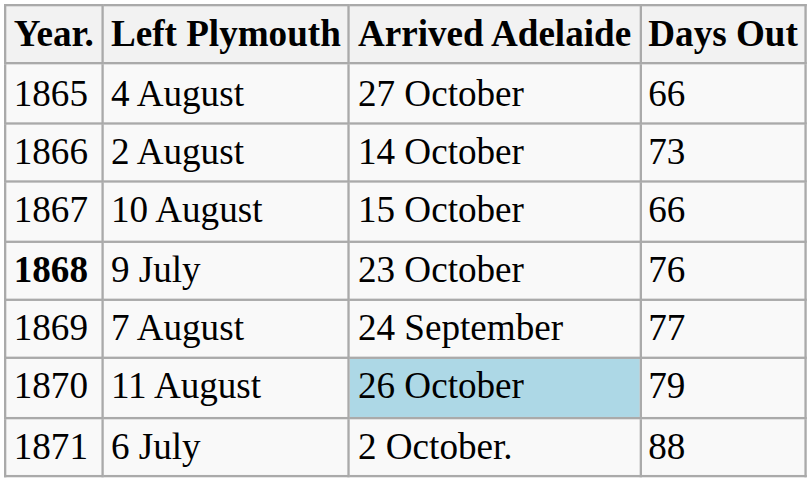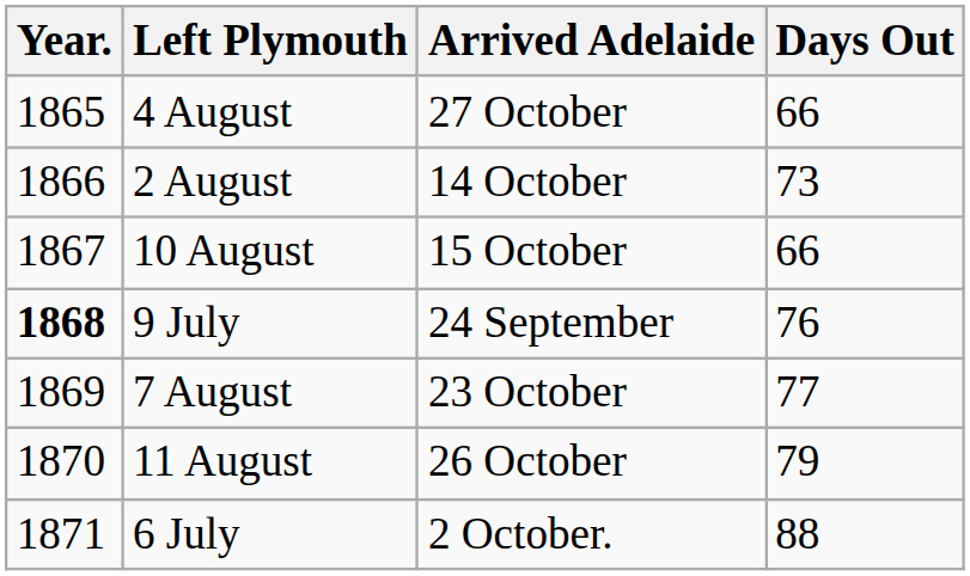 <table class="wikitable">
 <tr>
 <th>Year.</th>
 <th>Left Plymouth</th>
 <th>Arrived Adelaide</th>
 <th>Days Out</th>
 </tr>
 <tr>
 <td>1865</td>
 <td>4 August</td>
 <td>27 October</td>
 <td>66</td>
 </tr>
 <tr>
 <td>1866</td>
 <td>2 August</td>
 <td>14 October</td>
 <td>73</td>
 </tr>
 <tr>
 <td>1867</td>
 <td>10 August</td>
 <td>15 October</td>
 <td>66</td>
 </tr>
 <tr>
 <td><strong>1868</strong></td>
 <td>9 July</td>
-<td>23 October</td>
+<td>24 September</td>
 <td>76</td>
 </tr>
 <tr>
 <td>1869</td>
 <td>7 August</td>
-<td>24 September</td>
+<td>23 October</td>
 <td>77</td>
 </tr>
 <tr>
 <td>1870</td>
 <td>11 August</td>
-<td style="background: lightblue;">26 October</td>
+<td>26 October</td>
 <td>79</td>
 </tr>
 <tr>
 <td>1871</td>
 <td>6 July</td>
 <td>2 October.</td>
 <td>88</td>
 </tr>
 </table>
